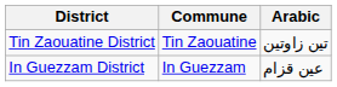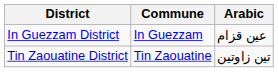 <table class="wikitable sortable">
 <tr>
 <th>District</th>
 <th>Commune</th>
 <th>Arabic</th>
 </tr>
 <tr>
+<td><a href='#'>In Guezzam District</a></td>
+<td><a href='#'>In Guezzam</a></td>
+<td>عين قزام</td>
+</tr>
+<tr>
 <td><a href='#'>Tin Zaouatine District</a></td>
 <td><a href='#'>Tin Zaouatine</a></td>
 <td>تين زاوتين</td>
 </tr>
-<tr>
-<td><a href='#'>In Guezzam District</a></td>
-<td><a href='#'>In Guezzam</a></td>
-<td>عين قزام</td>
-</tr>
 </table>
